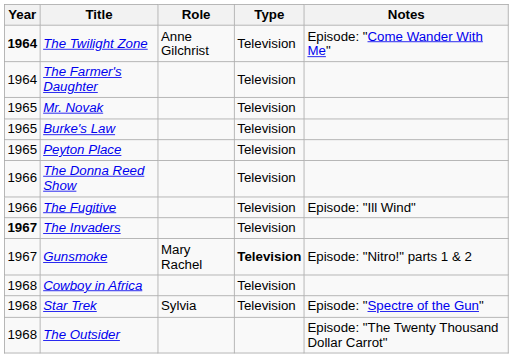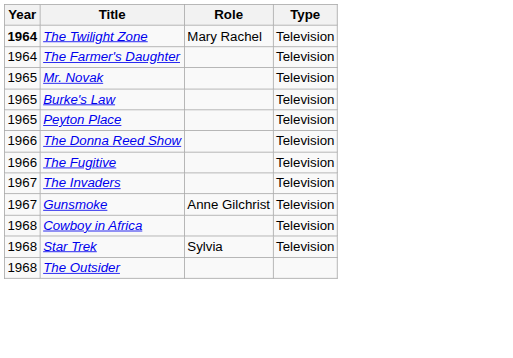 <table class="wikitable sortable">
 <tr>
 <th>Year</th>
 <th>Title</th>
 <th>Role</th>
 <th>Type</th>
-<th>Notes</th>
 </tr>
 <tr>
 <td><strong>1964</strong></td>
 <td><em><a href='#'>The Twilight Zone</a></em></td>
-<td>Anne Gilchrist</td>
+<td>Mary Rachel</td>
 <td>Television</td>
-<td>Episode: "<a href='#'>Come Wander With Me</a>"</td>
 </tr>
 <tr>
 <td>1964</td>
 <td><em><a href='#'>The Farmer's Daughter</a></em></td>
 <td></td>
 <td>Television</td>
-<td></td>
 </tr>
 <tr>
 <td>1965</td>
 <td><em><a href='#'>Mr. Novak</a></em></td>
 <td></td>
 <td>Television</td>
-<td></td>
 </tr>
 <tr>
 <td>1965</td>
 <td><em><a href='#'>Burke's Law</a></em></td>
 <td></td>
 <td>Television</td>
-<td></td>
 </tr>
 <tr>
 <td>1965</td>
 <td><em><a href='#'>Peyton Place</a></em></td>
 <td></td>
 <td>Television</td>
-<td></td>
 </tr>
 <tr>
 <td>1966</td>
 <td><em><a href='#'>The Donna Reed Show</a></em></td>
 <td></td>
 <td>Television</td>
-<td></td>
 </tr>
 <tr>
 <td>1966</td>
 <td><em><a href='#'>The Fugitive</a></em></td>
 <td></td>
 <td>Television</td>
-<td>Episode: "Ill Wind"</td>
 </tr>
 <tr>
-<td><strong>1967</strong></td>
+<td>1967</td>
 <td><em><a href='#'>The Invaders</a></em></td>
 <td></td>
 <td>Television</td>
-<td></td>
 </tr>
 <tr>
 <td>1967</td>
 <td><em><a href='#'>Gunsmoke</a></em></td>
-<td>Mary Rachel</td>
-<td><strong>Television</strong></td>
-<td>Episode: "Nitro!" parts 1 & 2</td>
+<td>Anne Gilchrist</td>
+<td>Television</td>
 </tr>
 <tr>
 <td>1968</td>
 <td><em><a href='#'>Cowboy in Africa</a></em></td>
 <td></td>
 <td>Television</td>
-<td></td>
 </tr>
 <tr>
 <td>1968</td>
 <td><em><a href='#'>Star Trek</a></em></td>
 <td>Sylvia</td>
 <td>Television</td>
-<td>Episode: "<a href='#'>Spectre of the Gun</a>"</td>
 </tr>
 <tr>
 <td>1968</td>
 <td><em><a href='#'>The Outsider</a></em></td>
 <td></td>
 <td></td>
-<td>Episode: "The Twenty Thousand Dollar Carrot"</td>
 </tr>
 </table>
